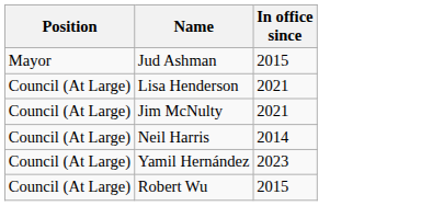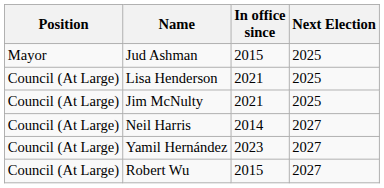 <table class="wikitable sortable">
 <tr>
 <th>Position</th>
 <th>Name</th>
 <th>In office<br>since</th>
+<th>Next Election</th>
 </tr>
 <tr>
 <td>Mayor</td>
 <td>Jud Ashman</td>
 <td>2015</td>
+<td>2025</td>
 </tr>
 <tr>
 <td>Council (At Large)</td>
 <td>Lisa Henderson</td>
 <td>2021</td>
+<td>2025</td>
 </tr>
 <tr>
 <td>Council (At Large)</td>
 <td>Jim McNulty</td>
 <td>2021</td>
+<td>2025</td>
 </tr>
 <tr>
 <td>Council (At Large)</td>
 <td>Neil Harris</td>
 <td>2014</td>
+<td>2027</td>
 </tr>
 <tr>
 <td>Council (At Large)</td>
 <td>Yamil Hernández</td>
 <td>2023</td>
+<td>2027</td>
 </tr>
 <tr>
 <td>Council (At Large)</td>
 <td>Robert Wu</td>
 <td>2015</td>
+<td>2027</td>
 </tr>
 </table>
